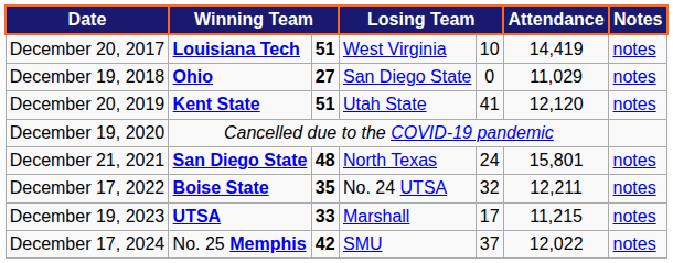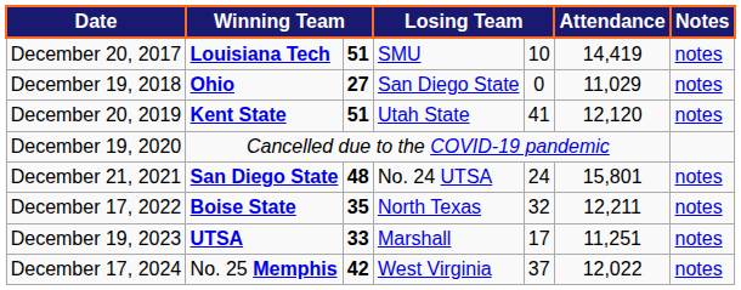 <table class="wikitable">
 <tr>
 <th style="background:#191970; color:#FFFFFF; border: 2px solid #FF681F;">Date</th>
 <th style="background:#191970; color:#FFFFFF; border: 2px solid #FF681F;" colspan="2">Winning Team</th>
 <th style="background:#191970; color:#FFFFFF; border: 2px solid #FF681F;" colspan="2">Losing Team</th>
 <th style="background:#191970; color:#FFFFFF; border: 2px solid #FF681F;">Attendance</th>
 <th style="background:#191970; color:#FFFFFF; border: 2px solid #FF681F;">Notes</th>
 </tr>
 <tr>
 <td>December 20, 2017</td>
 <td><strong><a href='#'>Louisiana Tech</a></strong></td>
 <td><strong>51</strong></td>
-<td><a href='#'>West Virginia</a></td>
+<td><a href='#'>SMU</a></td>
 <td>10</td>
 <td align=center>14,419</td>
 <td><a href='#'>notes</a></td>
 </tr>
 <tr>
 <td>December 19, 2018</td>
 <td><strong><a href='#'>Ohio</a></strong></td>
 <td><strong>27</strong></td>
 <td><a href='#'>San Diego State</a></td>
 <td align=center>0</td>
 <td align=center>11,029</td>
 <td><a href='#'>notes</a></td>
 </tr>
 <tr>
 <td>December 20, 2019</td>
 <td><strong><a href='#'>Kent State</a></strong></td>
 <td><strong>51</strong></td>
 <td><a href='#'>Utah State</a></td>
 <td>41</td>
 <td align=center>12,120</td>
 <td><a href='#'>notes</a></td>
 </tr>
 <tr>
 <td>December 19, 2020</td>
 <td colspan=5 style="text-align:center"><em>Cancelled due to the <a href='#'>COVID-19 pandemic</a></em></td>
 <td></td>
 </tr>
 <tr>
 <td>December 21, 2021</td>
 <td><strong><a href='#'>San Diego State</a></strong></td>
 <td><strong>48</strong></td>
-<td><a href='#'>North Texas</a></td>
+<td>No. 24 <a href='#'>UTSA</a></td>
 <td>24</td>
 <td align=center>15,801</td>
 <td><a href='#'>notes</a></td>
 </tr>
 <tr>
 </tr>
 <tr>
 <td>December 17, 2022</td>
 <td><strong><a href='#'>Boise State</a></strong></td>
 <td><strong>35</strong></td>
-<td>No. 24 <a href='#'>UTSA</a></td>
+<td><a href='#'>North Texas</a></td>
 <td>32</td>
 <td align=center>12,211</td>
 <td><a href='#'>notes</a></td>
 </tr>
 <tr>
 </tr>
 <tr>
 <td>December 19, 2023</td>
 <td><strong><a href='#'>UTSA</a></strong></td>
 <td><strong>33</strong></td>
 <td><a href='#'>Marshall</a></td>
 <td>17</td>
-<td align=center>11,215</td>
+<td align=center>11,251</td>
 <td><a href='#'>notes</a></td>
 </tr>
 <tr>
 <td>December 17, 2024</td>
 <td>No. 25 <strong><a href='#'>Memphis</a></strong></td>
 <td><strong>42</strong></td>
-<td><a href='#'>SMU</a></td>
+<td><a href='#'>West Virginia</a></td>
 <td>37</td>
 <td align=center>12,022</td>
 <td><a href='#'>notes</a></td>
 </tr>
 <tr>
 </tr>
 </table>
